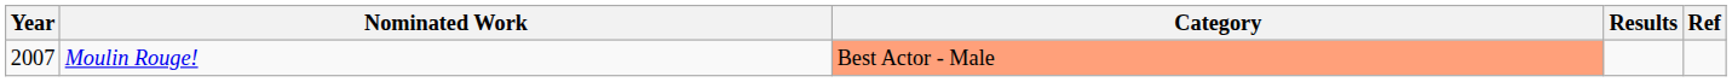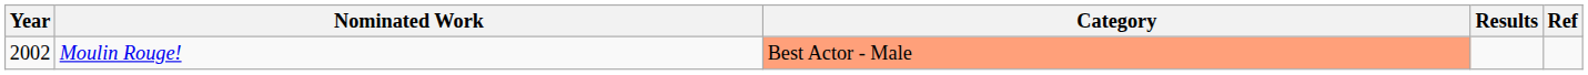 <table class="wikitable">
 <tr>
 <th scope="col" style="width:1em;">Year</th>
 <th scope="col" style="width:35em;">Nominated Work</th>
 <th scope="col" style="width:35em;">Category</th>
 <th scope="col" style="width:1em;">Results</th>
 <th scope="col" style="width:1em;">Ref</th>
 </tr>
 <tr>
-<td>2007</td>
+<td>2002</td>
 <td><em><a href='#'>Moulin Rouge!</a></em></td>
 <td style="background: lightsalmon;">Best Actor - Male</td>
 <td></td>
 <td></td>
 </tr>
 </table>
